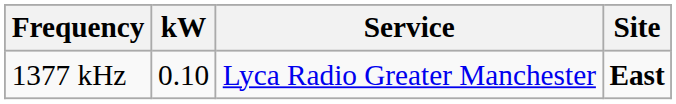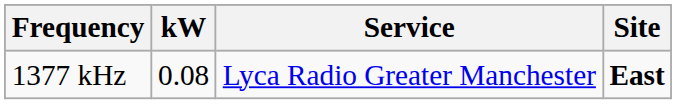 <table class="wikitable sortable">
 <tr>
 <th>Frequency</th>
 <th>kW</th>
 <th>Service</th>
 <th>Site</th>
 </tr>
 <tr>
 <td>1377 kHz</td>
-<td>0.10</td>
+<td>0.08</td>
 <td><a href='#'>Lyca Radio Greater Manchester</a></td>
 <td><strong>East</strong></td>
 </tr>
 </table>
